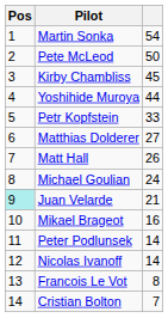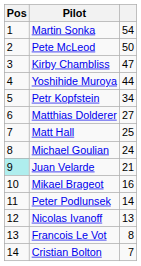 <table class="wikitable" style="font-size: 95%;">
 <tr>
 <th>Pos</th>
 <th>Pilot</th>
 <th></th>
 </tr>
 <tr>
 <td>1</td>
 <td> <a href='#'>Martin Sonka</a></td>
 <td align="right">54</td>
 </tr>
 <tr>
 <td>2</td>
 <td> <a href='#'>Pete McLeod</a></td>
 <td align="right">50</td>
 </tr>
 <tr>
 <td>3</td>
 <td> <a href='#'>Kirby Chambliss</a></td>
-<td align="right">45</td>
+<td align="right">47</td>
 </tr>
 <tr>
 <td>4</td>
 <td> <a href='#'>Yoshihide Muroya</a></td>
 <td align="right">44</td>
 </tr>
 <tr>
 <td>5</td>
 <td> <a href='#'>Petr Kopfstein</a></td>
-<td align="right">33</td>
+<td align="right">34</td>
 </tr>
 <tr>
 <td>6</td>
 <td> <a href='#'>Matthias Dolderer</a></td>
 <td align="right">27</td>
 </tr>
 <tr>
 <td>7</td>
 <td> <a href='#'>Matt Hall</a></td>
-<td align="right">26</td>
+<td align="right">25</td>
 </tr>
 <tr>
 <td>8</td>
 <td> <a href='#'>Michael Goulian</a></td>
 <td align="right">24</td>
 </tr>
 <tr>
 <td style="background: paleturquoise;">9</td>
 <td> <a href='#'>Juan Velarde</a></td>
 <td align="right">21</td>
 </tr>
 <tr>
 <td>10</td>
 <td> <a href='#'>Mikael Brageot</a></td>
 <td align="right">16</td>
 </tr>
 <tr>
 <td>11</td>
 <td> <a href='#'>Peter Podlunsek</a></td>
 <td align="right">14</td>
 </tr>
 <tr>
 <td>12</td>
 <td> <a href='#'>Nicolas Ivanoff</a></td>
-<td align="right">14</td>
+<td align="right">13</td>
 </tr>
 <tr>
 <td>13</td>
 <td> <a href='#'>Francois Le Vot</a></td>
 <td align="right">8</td>
 </tr>
 <tr>
 <td>14</td>
 <td> <a href='#'>Cristian Bolton</a></td>
 <td align="right">7</td>
 </tr>
 </table>
